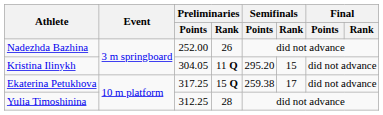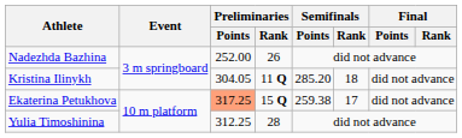 <table class=wikitable style="font-size:90%">
 <tr>
 <th rowspan="2">Athlete</th>
 <th rowspan="2">Event</th>
 <th colspan="2">Preliminaries</th>
 <th colspan="2">Semifinals</th>
 <th colspan="2">Final</th>
 </tr>
 <tr style="font-size:95%">
 <th>Points</th>
 <th>Rank</th>
 <th>Points</th>
 <th>Rank</th>
 <th>Points</th>
 <th>Rank</th>
 </tr>
 <tr align=center>
 <td align=left><a href='#'>Nadezhda Bazhina</a></td>
 <td align=left rowspan=2><a href='#'>3 m springboard</a></td>
 <td>252.00</td>
 <td>26</td>
 <td colspan=4>did not advance</td>
 </tr>
 <tr align=center>
 <td align=left><a href='#'>Kristina Ilinykh</a></td>
 <td>304.05</td>
 <td>11 <strong>Q</strong></td>
-<td>295.20</td>
-<td>15</td>
+<td>285.20</td>
+<td>18</td>
 <td colspan=2>did not advance</td>
 </tr>
 <tr align=center>
 <td align=left><a href='#'>Ekaterina Petukhova</a></td>
 <td align=left rowspan=2><a href='#'>10 m platform</a></td>
-<td>317.25</td>
+<td style="background: lightsalmon;">317.25</td>
 <td>15 <strong>Q</strong></td>
 <td>259.38</td>
 <td>17</td>
 <td colspan=2>did not advance</td>
 </tr>
 <tr align=center>
 <td align=left><a href='#'>Yulia Timoshinina</a></td>
 <td>312.25</td>
 <td>28</td>
 <td colspan=4>did not advance</td>
 </tr>
 </table>
